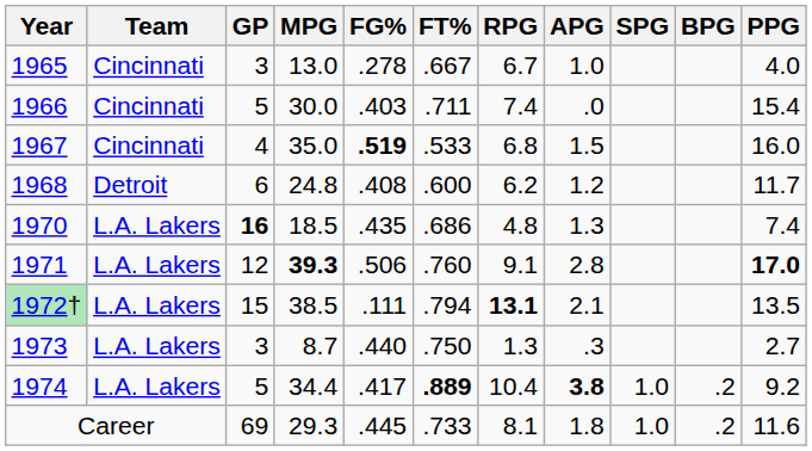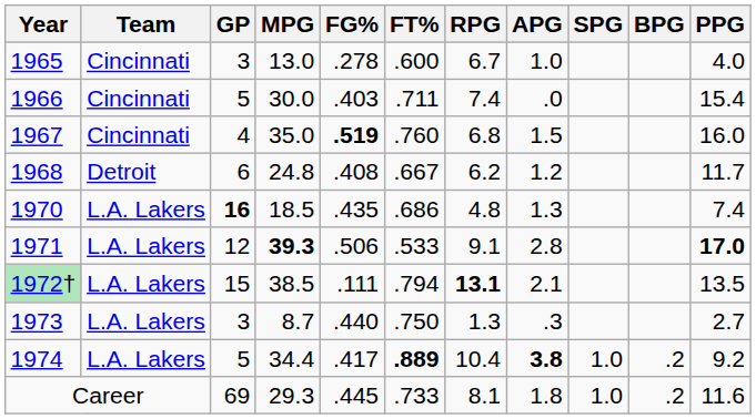 <table class="wikitable sortable" style="font-size:95%; text-align:right;">
 <tr>
 <th>Year</th>
 <th>Team</th>
 <th>GP</th>
 <th>MPG</th>
 <th>FG%</th>
 <th>FT%</th>
 <th>RPG</th>
 <th>APG</th>
 <th>SPG</th>
 <th>BPG</th>
 <th>PPG</th>
 </tr>
 <tr>
 <td style="text-align:left;"><a href='#'>1965</a></td>
 <td style="text-align:left;"><a href='#'>Cincinnati</a></td>
 <td>3</td>
 <td>13.0</td>
 <td>.278</td>
-<td>.667</td>
+<td>.600</td>
 <td>6.7</td>
 <td>1.0</td>
 <td></td>
 <td></td>
 <td>4.0</td>
 </tr>
 <tr>
 <td style="text-align:left;"><a href='#'>1966</a></td>
 <td style="text-align:left;"><a href='#'>Cincinnati</a></td>
 <td>5</td>
 <td>30.0</td>
 <td>.403</td>
 <td>.711</td>
 <td>7.4</td>
 <td>.0</td>
 <td></td>
 <td></td>
 <td>15.4</td>
 </tr>
 <tr>
 <td style="text-align:left;"><a href='#'>1967</a></td>
 <td style="text-align:left;"><a href='#'>Cincinnati</a></td>
 <td>4</td>
 <td>35.0</td>
 <td><strong>.519</strong></td>
-<td>.533</td>
+<td>.760</td>
 <td>6.8</td>
 <td>1.5</td>
 <td></td>
 <td></td>
 <td>16.0</td>
 </tr>
 <tr>
 <td style="text-align:left;"><a href='#'>1968</a></td>
 <td style="text-align:left;"><a href='#'>Detroit</a></td>
 <td>6</td>
 <td>24.8</td>
 <td>.408</td>
-<td>.600</td>
+<td>.667</td>
 <td>6.2</td>
 <td>1.2</td>
 <td></td>
 <td></td>
 <td>11.7</td>
 </tr>
 <tr>
 <td style="text-align:left;"><a href='#'>1970</a></td>
 <td style="text-align:left;"><a href='#'>L.A. Lakers</a></td>
 <td><strong>16</strong></td>
 <td>18.5</td>
 <td>.435</td>
 <td>.686</td>
 <td>4.8</td>
 <td>1.3</td>
 <td></td>
 <td></td>
 <td>7.4</td>
 </tr>
 <tr>
 <td style="text-align:left;"><a href='#'>1971</a></td>
 <td style="text-align:left;"><a href='#'>L.A. Lakers</a></td>
 <td>12</td>
 <td><strong>39.3</strong></td>
 <td>.506</td>
-<td>.760</td>
+<td>.533</td>
 <td>9.1</td>
 <td>2.8</td>
 <td></td>
 <td></td>
 <td><strong>17.0</strong></td>
 </tr>
 <tr>
 <td style="text-align:left;background:#afe6ba;"><a href='#'>1972</a>†</td>
 <td style="text-align:left;"><a href='#'>L.A. Lakers</a></td>
 <td>15</td>
 <td>38.5</td>
 <td>.111</td>
 <td>.794</td>
 <td><strong>13.1</strong></td>
 <td>2.1</td>
 <td></td>
 <td></td>
 <td>13.5</td>
 </tr>
 <tr>
 <td style="text-align:left;"><a href='#'>1973</a></td>
 <td style="text-align:left;"><a href='#'>L.A. Lakers</a></td>
 <td>3</td>
 <td>8.7</td>
 <td>.440</td>
 <td>.750</td>
 <td>1.3</td>
 <td>.3</td>
 <td></td>
 <td></td>
 <td>2.7</td>
 </tr>
 <tr>
 <td style="text-align:left;"><a href='#'>1974</a></td>
 <td style="text-align:left;"><a href='#'>L.A. Lakers</a></td>
 <td>5</td>
 <td>34.4</td>
 <td>.417</td>
 <td><strong>.889</strong></td>
 <td>10.4</td>
 <td><strong>3.8</strong></td>
 <td>1.0</td>
 <td>.2</td>
 <td>9.2</td>
 </tr>
 <tr class="sortbottom">
 <td style="text-align:center;" colspan="2">Career</td>
 <td>69</td>
 <td>29.3</td>
 <td>.445</td>
 <td>.733</td>
 <td>8.1</td>
 <td>1.8</td>
 <td>1.0</td>
 <td>.2</td>
 <td>11.6</td>
 </tr>
 </table>
